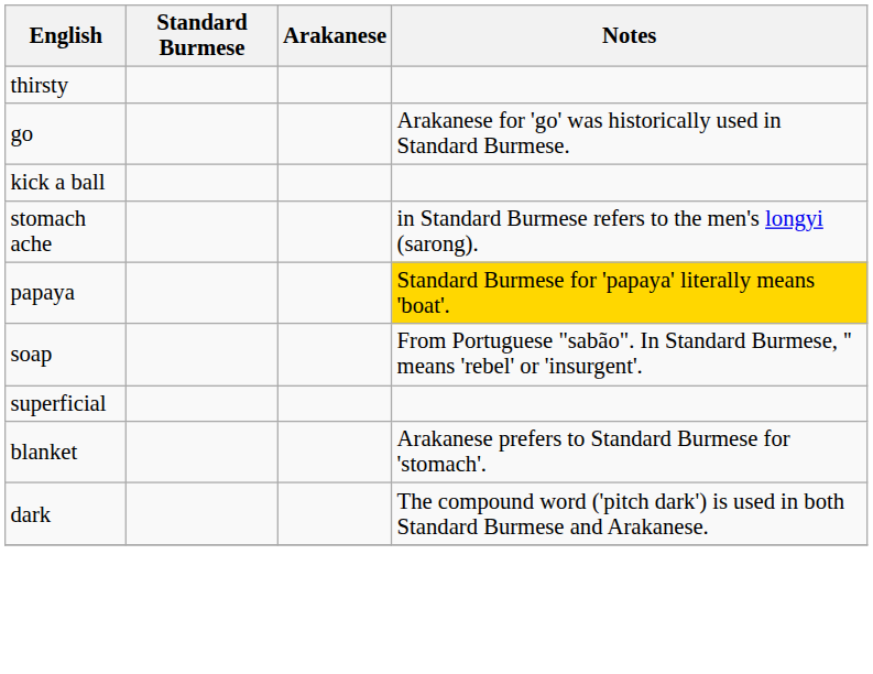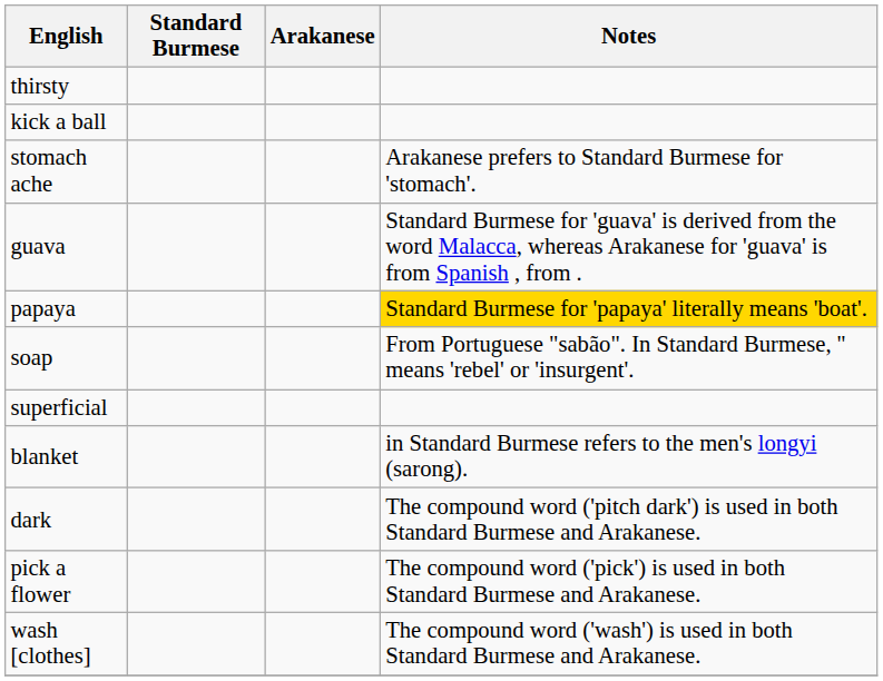 <table class="wikitable">
 <tr>
 <th scope="col">English</th>
 <th scope="col">Standard Burmese</th>
 <th scope="col">Arakanese</th>
 <th scope="col">Notes</th>
 </tr>
 <tr>
 <td>thirsty</td>
 <td></td>
 <td></td>
 <td></td>
 </tr>
 <tr>
-<td>go</td>
-<td></td>
-<td></td>
-<td>Arakanese for 'go' was historically used in Standard Burmese.</td>
-</tr>
-<tr>
 <td>kick a ball</td>
 <td></td>
 <td></td>
 <td></td>
 </tr>
 <tr>
 <td>stomach ache</td>
 <td></td>
 <td></td>
-<td> in Standard Burmese refers to the men's <a href='#'>longyi</a> (sarong).</td>
+<td>Arakanese prefers  to Standard Burmese  for 'stomach'.</td>
+</tr>
+<tr>
+<td>guava</td>
+<td></td>
+<td></td>
+<td>Standard Burmese for 'guava' is derived from the word <a href='#'>Malacca</a>, whereas Arakanese for 'guava' is from <a href='#'>Spanish</a> , from .</td>
 </tr>
 <tr>
 <td>papaya</td>
 <td></td>
 <td></td>
 <td style="background: gold;">Standard Burmese for 'papaya' literally means 'boat'.</td>
 </tr>
 <tr>
 <td>soap</td>
 <td></td>
 <td></td>
 <td>From Portuguese "sabão". In Standard Burmese, '' means 'rebel' or 'insurgent'.</td>
 </tr>
 <tr>
 <td>superficial</td>
 <td></td>
 <td></td>
 <td></td>
 </tr>
 <tr>
 <td>blanket</td>
 <td></td>
 <td></td>
-<td>Arakanese prefers  to Standard Burmese  for 'stomach'.</td>
+<td> in Standard Burmese refers to the men's <a href='#'>longyi</a> (sarong).</td>
 </tr>
 <tr>
 <td>dark</td>
 <td></td>
 <td></td>
 <td>The compound word  ('pitch dark') is used in both Standard Burmese and Arakanese.</td>
 </tr>
 <tr>
+<td>pick a flower</td>
+<td></td>
+<td></td>
+<td>The compound word  ('pick') is used in both Standard Burmese and Arakanese.</td>
+</tr>
+<tr>
+<td>wash [clothes]</td>
+<td></td>
+<td></td>
+<td>The compound word  ('wash') is used in both Standard Burmese and Arakanese.</td>
+</tr>
+<tr>
 </tr>
 </table>
